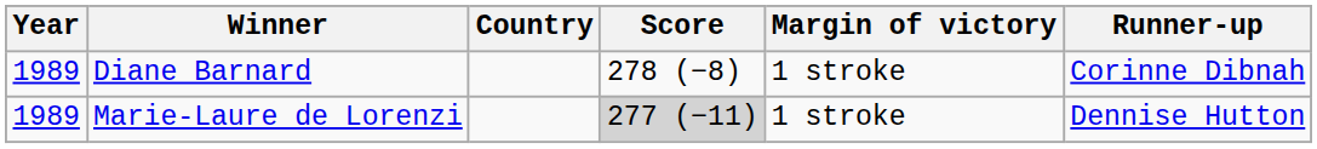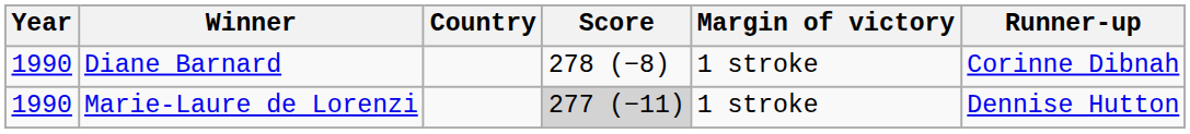 <table class=wikitable style="font-size:95%">
 <tr>
 <th>Year</th>
 <th>Winner</th>
 <th>Country</th>
 <th>Score</th>
 <th>Margin of victory</th>
 <th>Runner-up</th>
 </tr>
 <tr>
-<td><a href='#'>1989</a></td>
+<td><a href='#'>1990</a></td>
 <td><a href='#'>Diane Barnard</a></td>
 <td></td>
 <td>278 (−8)</td>
 <td>1 stroke</td>
 <td> <a href='#'>Corinne Dibnah</a></td>
 </tr>
 <tr>
-<td><a href='#'>1989</a></td>
+<td><a href='#'>1990</a></td>
 <td><a href='#'>Marie-Laure de Lorenzi</a></td>
 <td></td>
 <td style="background: lightgrey;">277 (−11)</td>
 <td>1 stroke</td>
 <td> <a href='#'>Dennise Hutton</a></td>
 </tr>
 </table>
